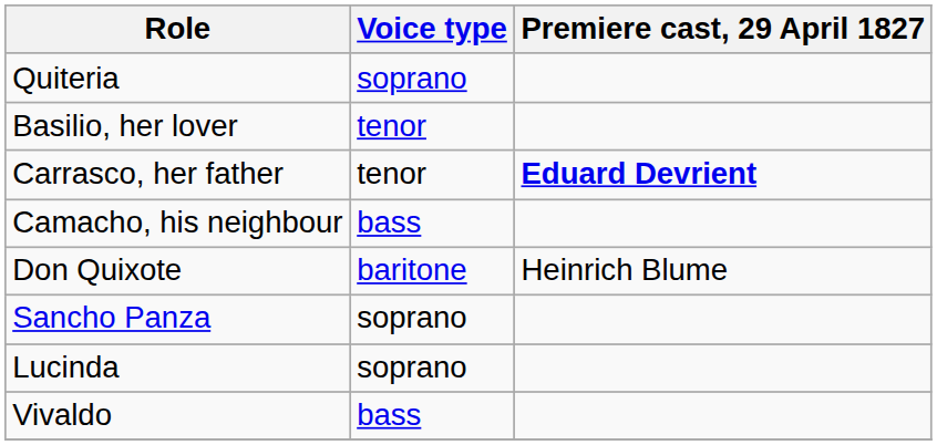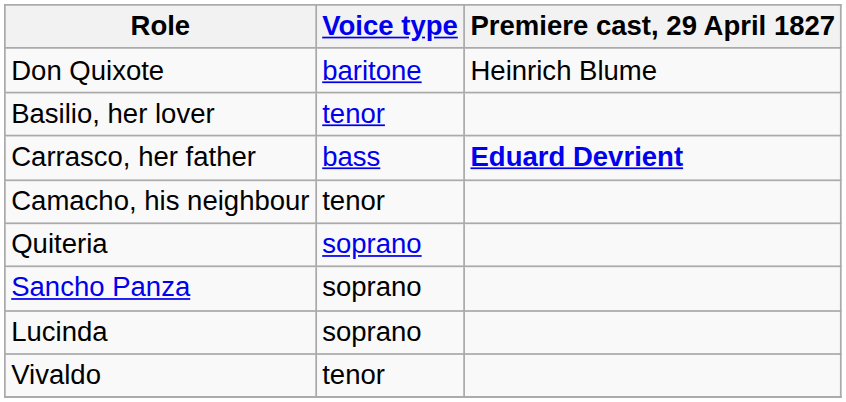 <table class="wikitable">
 <tr>
 <th>Role</th>
 <th><a href='#'>Voice type</a></th>
 <th>Premiere cast, 29 April 1827</th>
 </tr>
 <tr>
-<td>Quiteria</td>
-<td><a href='#'>soprano</a></td>
-<td></td>
+<td>Don Quixote</td>
+<td><a href='#'>baritone</a></td>
+<td>Heinrich Blume</td>
 </tr>
 <tr>
 <td>Basilio, her lover</td>
 <td><a href='#'>tenor</a></td>
 <td></td>
 </tr>
 <tr>
 <td>Carrasco, her father</td>
-<td>tenor</td>
+<td><a href='#'>bass</a></td>
 <td><strong><a href='#'>Eduard Devrient</a></strong></td>
 </tr>
 <tr>
 <td>Camacho, his neighbour</td>
-<td><a href='#'>bass</a></td>
+<td>tenor</td>
 <td></td>
 </tr>
 <tr>
-<td>Don Quixote</td>
-<td><a href='#'>baritone</a></td>
-<td>Heinrich Blume</td>
+<td>Quiteria</td>
+<td><a href='#'>soprano</a></td>
+<td></td>
 </tr>
 <tr>
 <td><a href='#'>Sancho Panza</a></td>
 <td>soprano</td>
 <td></td>
 </tr>
 <tr>
 <td>Lucinda</td>
 <td>soprano</td>
 <td></td>
 </tr>
 <tr>
 <td>Vivaldo</td>
-<td><a href='#'>bass</a></td>
+<td>tenor</td>
 <td></td>
 </tr>
 <tr>
 </tr>
 </table>
